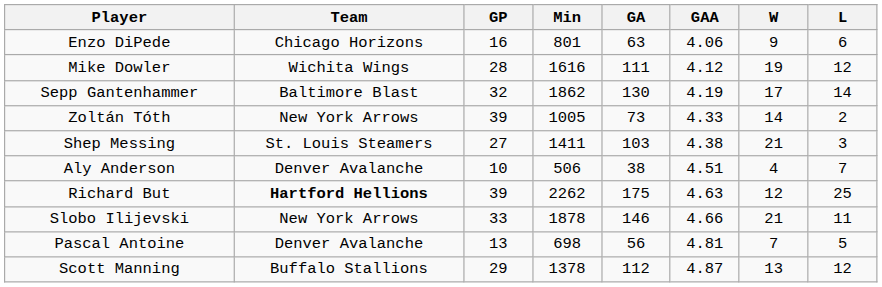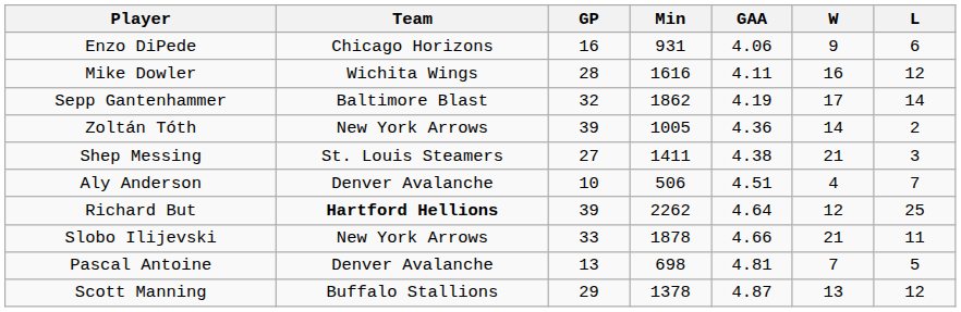 <table class="wikitable">
 <tr>
 <th bgcolor="#DDDDFF" width="20%">Player</th>
 <th bgcolor="#DDDDFF" width="20%">Team</th>
 <th bgcolor="#DDDDFF" width="6%">GP</th>
 <th bgcolor="#DDDDFF" width="6%">Min</th>
-<th bgcolor="#DDDDFF" width="6%">GA</th>
 <th bgcolor="#DDDDFF" width="6%">GAA</th>
 <th bgcolor="#DDDDFF" width="6%">W</th>
 <th bgcolor="#DDDDFF" width="6%">L</th>
 </tr>
 <tr align=center>
 <td>Enzo DiPede</td>
 <td>Chicago Horizons</td>
 <td>16</td>
-<td>801</td>
-<td>63</td>
+<td>931</td>
 <td>4.06</td>
 <td>9</td>
 <td>6</td>
 </tr>
 <tr align=center>
 <td>Mike Dowler</td>
 <td>Wichita Wings</td>
 <td>28</td>
 <td>1616</td>
-<td>111</td>
-<td>4.12</td>
-<td>19</td>
+<td>4.11</td>
+<td>16</td>
 <td>12</td>
 </tr>
 <tr align=center>
 <td>Sepp Gantenhammer</td>
 <td>Baltimore Blast</td>
 <td>32</td>
 <td>1862</td>
-<td>130</td>
 <td>4.19</td>
 <td>17</td>
 <td>14</td>
 </tr>
 <tr align=center>
 <td>Zoltán Tóth</td>
 <td>New York Arrows</td>
 <td>39</td>
 <td>1005</td>
-<td>73</td>
-<td>4.33</td>
+<td>4.36</td>
 <td>14</td>
 <td>2</td>
 </tr>
 <tr align=center>
 <td>Shep Messing</td>
 <td>St. Louis Steamers</td>
 <td>27</td>
 <td>1411</td>
-<td>103</td>
 <td>4.38</td>
 <td>21</td>
 <td>3</td>
 </tr>
 <tr align=center>
 <td>Aly Anderson</td>
 <td>Denver Avalanche</td>
 <td>10</td>
 <td>506</td>
-<td>38</td>
 <td>4.51</td>
 <td>4</td>
 <td>7</td>
 </tr>
 <tr align=center>
 <td>Richard But</td>
 <td><strong>Hartford Hellions</strong></td>
 <td>39</td>
 <td>2262</td>
-<td>175</td>
-<td>4.63</td>
+<td>4.64</td>
 <td>12</td>
 <td>25</td>
 </tr>
 <tr align=center>
 <td>Slobo Ilijevski</td>
 <td>New York Arrows</td>
 <td>33</td>
 <td>1878</td>
-<td>146</td>
 <td>4.66</td>
 <td>21</td>
 <td>11</td>
 </tr>
 <tr align=center>
 <td>Pascal Antoine</td>
 <td>Denver Avalanche</td>
 <td>13</td>
 <td>698</td>
-<td>56</td>
 <td>4.81</td>
 <td>7</td>
 <td>5</td>
 </tr>
 <tr align=center>
 <td>Scott Manning</td>
 <td>Buffalo Stallions</td>
 <td>29</td>
 <td>1378</td>
-<td>112</td>
 <td>4.87</td>
 <td>13</td>
 <td>12</td>
 </tr>
 </table>
